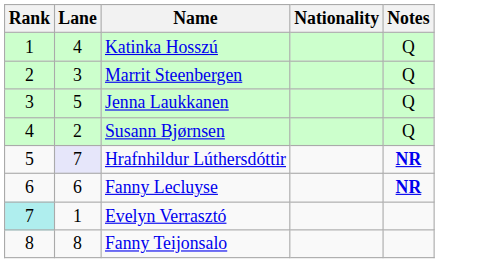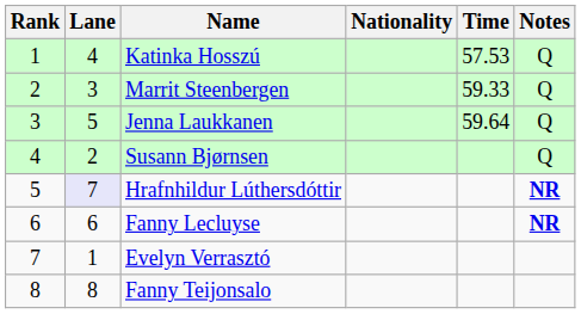 <table class="wikitable sortable" style="text-align:center">
 <tr>
 <th>Rank</th>
 <th>Lane</th>
 <th>Name</th>
 <th>Nationality</th>
+<th>Time</th>
 <th>Notes</th>
 </tr>
 <tr bgcolor=ccffcc>
 <td>1</td>
 <td>4</td>
 <td align=left><a href='#'>Katinka Hosszú</a></td>
 <td align=left></td>
+<td>57.53</td>
 <td>Q</td>
 </tr>
 <tr bgcolor=ccffcc>
 <td>2</td>
 <td>3</td>
 <td align=left><a href='#'>Marrit Steenbergen</a></td>
 <td align=left></td>
+<td>59.33</td>
 <td>Q</td>
 </tr>
 <tr bgcolor=ccffcc>
 <td>3</td>
 <td>5</td>
 <td align=left><a href='#'>Jenna Laukkanen</a></td>
 <td align=left></td>
+<td>59.64</td>
 <td>Q</td>
 </tr>
 <tr bgcolor=ccffcc>
 <td>4</td>
 <td>2</td>
 <td align=left><a href='#'>Susann Bjørnsen</a></td>
 <td align=left></td>
+<td></td>
 <td>Q</td>
 </tr>
 <tr>
 <td>5</td>
 <td style="background: lavender;">7</td>
 <td align=left><a href='#'>Hrafnhildur Lúthersdóttir</a></td>
 <td align=left></td>
+<td></td>
 <td><strong><a href='#'>NR</a></strong></td>
 </tr>
 <tr>
 <td>6</td>
 <td>6</td>
 <td align=left><a href='#'>Fanny Lecluyse</a></td>
 <td align=left></td>
+<td></td>
 <td><strong><a href='#'>NR</a></strong></td>
 </tr>
 <tr>
-<td style="background: paleturquoise;">7</td>
+<td>7</td>
 <td>1</td>
 <td align=left><a href='#'>Evelyn Verrasztó</a></td>
 <td align=left></td>
+<td></td>
 <td></td>
 </tr>
 <tr>
 <td>8</td>
 <td>8</td>
 <td align=left><a href='#'>Fanny Teijonsalo</a></td>
 <td align=left></td>
 <td></td>
+<td></td>
 </tr>
 </table>
